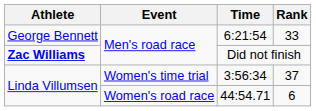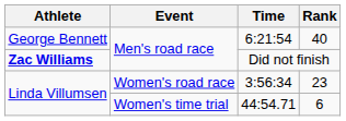 <table class="wikitable" style="font-size:90%">
 <tr>
 <th>Athlete</th>
 <th>Event</th>
 <th>Time</th>
 <th>Rank</th>
 </tr>
 <tr align=center>
 <td align=left><a href='#'>George Bennett</a></td>
 <td align=left rowspan=2><a href='#'>Men's road race</a></td>
 <td>6:21:54</td>
-<td>33</td>
+<td>40</td>
 </tr>
 <tr align=center>
 <td align=left><strong><a href='#'>Zac Williams</a></strong></td>
 <td colspan=2>Did not finish</td>
 </tr>
 <tr align=center>
 <td align=left rowspan=2><a href='#'>Linda Villumsen</a></td>
-<td align=left><a href='#'>Women's time trial</a></td>
+<td align=left><a href='#'>Women's road race</a></td>
 <td>3:56:34</td>
-<td>37</td>
+<td>23</td>
 </tr>
 <tr align=center>
-<td align=left><a href='#'>Women's road race</a></td>
+<td align=left><a href='#'>Women's time trial</a></td>
 <td>44:54.71</td>
 <td>6</td>
 </tr>
 </table>
